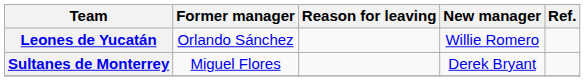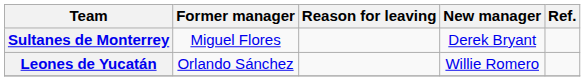 <table class="wikitable plainrowheaders" style="text-align:center;">
 <tr>
 <th scope="col">Team</th>
 <th scope="col">Former manager</th>
 <th scope="col">Reason for leaving</th>
 <th scope="col">New manager</th>
 <th scope="col">Ref.</th>
 </tr>
 <tr>
+<th scope="row"><a href='#'>Sultanes de Monterrey</a></th>
+<td> <a href='#'>Miguel Flores</a></td>
+<td></td>
+<td> <a href='#'>Derek Bryant</a></td>
+<td></td>
+</tr>
+<tr>
 <th scope="row"><a href='#'>Leones de Yucatán</a></th>
 <td> <a href='#'>Orlando Sánchez</a></td>
 <td></td>
 <td> <a href='#'>Willie Romero</a></td>
 <td></td>
 </tr>
 <tr>
-<th scope="row"><a href='#'>Sultanes de Monterrey</a></th>
-<td> <a href='#'>Miguel Flores</a></td>
-<td></td>
-<td> <a href='#'>Derek Bryant</a></td>
-<td></td>
-</tr>
-<tr>
 </tr>
 </table>
